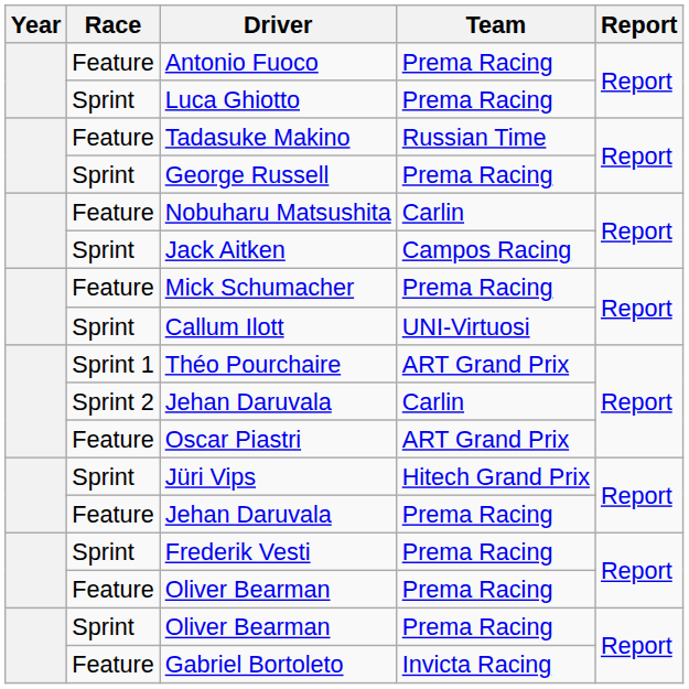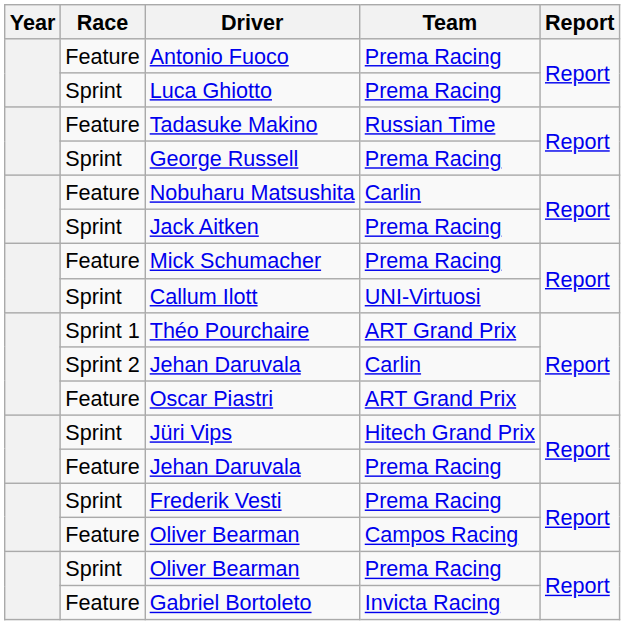 <table class="wikitable" style="font-size:95%;">
 <tr>
 <th>Year</th>
 <th>Race</th>
 <th>Driver</th>
 <th>Team</th>
 <th>Report</th>
 </tr>
 <tr>
 <th rowspan=2></th>
 <td>Feature</td>
 <td> <a href='#'>Antonio Fuoco</a></td>
 <td><a href='#'>Prema Racing</a></td>
 <td rowspan=2><a href='#'>Report</a></td>
 </tr>
 <tr>
 <td>Sprint</td>
 <td> <a href='#'>Luca Ghiotto</a></td>
 <td><a href='#'>Prema Racing</a></td>
 </tr>
 <tr>
 <th rowspan=2></th>
 <td>Feature</td>
 <td> <a href='#'>Tadasuke Makino</a></td>
 <td><a href='#'>Russian Time</a></td>
 <td rowspan=2><a href='#'>Report</a></td>
 </tr>
 <tr>
 <td>Sprint</td>
 <td> <a href='#'>George Russell</a></td>
 <td><a href='#'>Prema Racing</a></td>
 </tr>
 <tr>
 <th rowspan=2></th>
 <td>Feature</td>
 <td> <a href='#'>Nobuharu Matsushita</a></td>
 <td><a href='#'>Carlin</a></td>
 <td rowspan=2><a href='#'>Report</a></td>
 </tr>
 <tr>
 <td>Sprint</td>
 <td> <a href='#'>Jack Aitken</a></td>
-<td><a href='#'>Campos Racing</a></td>
+<td><a href='#'>Prema Racing</a></td>
 </tr>
 <tr>
 <th rowspan=2></th>
 <td>Feature</td>
 <td> <a href='#'>Mick Schumacher</a></td>
 <td><a href='#'>Prema Racing</a></td>
 <td rowspan=2><a href='#'>Report</a></td>
 </tr>
 <tr>
 <td>Sprint</td>
 <td> <a href='#'>Callum Ilott</a></td>
 <td><a href='#'>UNI-Virtuosi</a></td>
 </tr>
 <tr>
 <th rowspan=3></th>
 <td>Sprint 1</td>
 <td> <a href='#'>Théo Pourchaire</a></td>
 <td><a href='#'>ART Grand Prix</a></td>
 <td rowspan=3><a href='#'>Report</a></td>
 </tr>
 <tr>
 <td>Sprint 2</td>
 <td> <a href='#'>Jehan Daruvala</a></td>
 <td><a href='#'>Carlin</a></td>
 </tr>
 <tr>
 <td>Feature</td>
 <td> <a href='#'>Oscar Piastri</a></td>
 <td><a href='#'>ART Grand Prix</a></td>
 </tr>
 <tr>
 <th rowspan=2></th>
 <td>Sprint</td>
 <td> <a href='#'>Jüri Vips</a></td>
 <td><a href='#'>Hitech Grand Prix</a></td>
 <td rowspan=2><a href='#'>Report</a></td>
 </tr>
 <tr>
 <td>Feature</td>
 <td> <a href='#'>Jehan Daruvala</a></td>
 <td><a href='#'>Prema Racing</a></td>
 </tr>
 <tr>
 <th rowspan=2></th>
 <td>Sprint</td>
 <td> <a href='#'>Frederik Vesti</a></td>
 <td><a href='#'>Prema Racing</a></td>
 <td rowspan=2><a href='#'>Report</a></td>
 </tr>
 <tr>
 <td>Feature</td>
 <td> <a href='#'>Oliver Bearman</a></td>
-<td><a href='#'>Prema Racing</a></td>
+<td><a href='#'>Campos Racing</a></td>
 </tr>
 <tr>
 <th rowspan=2></th>
 <td>Sprint</td>
 <td> <a href='#'>Oliver Bearman</a></td>
 <td><a href='#'>Prema Racing</a></td>
 <td rowspan=2><a href='#'>Report</a></td>
 </tr>
 <tr>
 <td>Feature</td>
 <td> <a href='#'>Gabriel Bortoleto</a></td>
 <td><a href='#'>Invicta Racing</a></td>
 </tr>
 </table>
